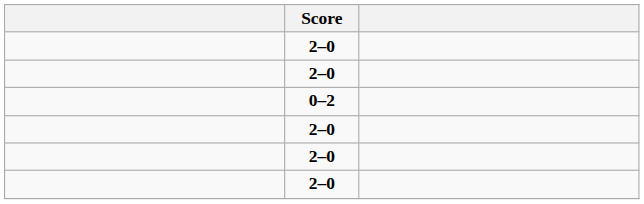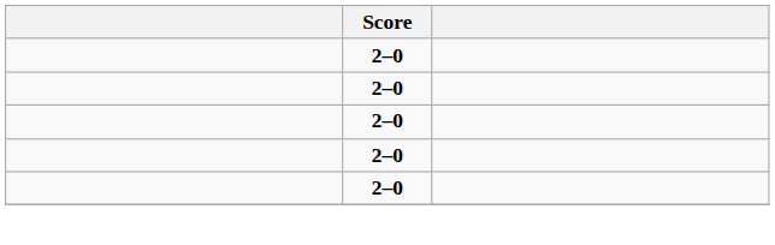 <table class="wikitable" style="text-align: center; font-size:100% ">
 <tr>
 <th align="right" width="250"></th>
 <th width="60">Score</th>
 <th align="left" width="250"></th>
 </tr>
 <tr>
 <td align=left><strong></strong></td>
 <td align=center><strong>2–0</strong></td>
 <td align=left></td>
 </tr>
 <tr>
 <td align=left><strong></strong></td>
 <td align=center><strong>2–0</strong></td>
 <td align=left></td>
-</tr>
-<tr>
-<td align=left></td>
-<td align=center><strong>0–2</strong></td>
-<td align=left><strong></strong></td>
 </tr>
 <tr>
 <td align=left><strong></strong></td>
 <td align=center><strong>2–0</strong></td>
 <td align=left></td>
 </tr>
 <tr>
 <td align=left><strong></strong></td>
 <td align=center><strong>2–0</strong></td>
 <td align=left></td>
 </tr>
 <tr>
 <td align=left><strong></strong></td>
 <td align=center><strong>2–0</strong></td>
 <td align=left></td>
 </tr>
 <tr>
 </tr>
 </table>
